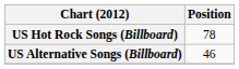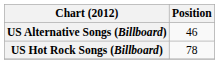 <table class="wikitable plainrowheaders sortable" style="text-align:center;">
 <tr>
 <th>Chart (2012)</th>
 <th>Position</th>
 </tr>
 <tr>
+<th scope="row">US Alternative Songs (<em>Billboard</em>)</th>
+<td style="text-align:center;">46</td>
+</tr>
+<tr>
 <th scope="row">US Hot Rock Songs (<em>Billboard</em>)</th>
 <td style="text-align:center;">78</td>
 </tr>
 <tr>
-<th scope="row">US Alternative Songs (<em>Billboard</em>)</th>
-<td style="text-align:center;">46</td>
-</tr>
-<tr>
 </tr>
 </table>
